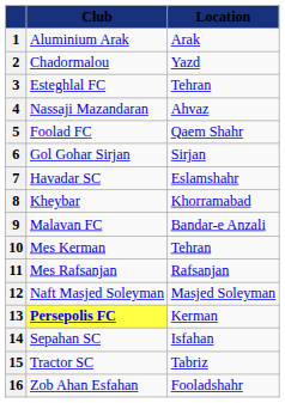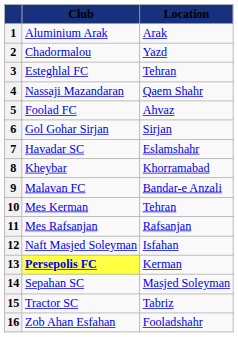 <table class="wikitable sortable" style="text-align:left">
 <tr>
 <th style="background:#17317c;"></th>
 <th style="background:#17317c;"><span>Club</span></th>
 <th style="background:#17317c;"><span>Location</span></th>
 </tr>
 <tr>
 <th>1</th>
 <td><a href='#'>Aluminium Arak</a></td>
 <td><a href='#'>Arak</a></td>
 </tr>
 <tr>
 <th>2</th>
 <td><a href='#'>Chadormalou</a></td>
 <td><a href='#'>Yazd</a></td>
 </tr>
 <tr>
 <th>3</th>
 <td><a href='#'>Esteghlal FC</a></td>
 <td><a href='#'>Tehran</a></td>
 </tr>
 <tr>
 <th>4</th>
 <td><a href='#'>Nassaji Mazandaran</a></td>
-<td><a href='#'>Ahvaz</a></td>
+<td><a href='#'>Qaem Shahr</a></td>
 </tr>
 <tr>
 <th>5</th>
 <td><a href='#'>Foolad FC</a></td>
-<td><a href='#'>Qaem Shahr</a></td>
+<td><a href='#'>Ahvaz</a></td>
 </tr>
 <tr>
 <th>6</th>
 <td><a href='#'>Gol Gohar Sirjan</a></td>
 <td><a href='#'>Sirjan</a></td>
 </tr>
 <tr>
 <th>7</th>
 <td><a href='#'>Havadar SC</a></td>
 <td><a href='#'>Eslamshahr</a></td>
 </tr>
 <tr>
 <th>8</th>
 <td><a href='#'>Kheybar</a></td>
 <td><a href='#'>Khorramabad</a></td>
 </tr>
 <tr>
 <th>9</th>
 <td><a href='#'>Malavan FC</a></td>
 <td><a href='#'>Bandar-e Anzali</a></td>
 </tr>
 <tr>
 <th>10</th>
 <td><a href='#'>Mes Kerman</a></td>
 <td><a href='#'>Tehran</a></td>
 </tr>
 <tr>
 <th>11</th>
 <td><a href='#'>Mes Rafsanjan</a></td>
 <td><a href='#'>Rafsanjan</a></td>
 </tr>
 <tr>
 <th>12</th>
 <td><a href='#'>Naft Masjed Soleyman</a></td>
-<td><a href='#'>Masjed Soleyman</a></td>
+<td><a href='#'>Isfahan</a></td>
 </tr>
 <tr>
 <th>13</th>
 <td bgcolor=#ffff44><strong><a href='#'>Persepolis FC</a></strong></td>
 <td><a href='#'>Kerman</a></td>
 </tr>
 <tr>
 <th>14</th>
 <td><a href='#'>Sepahan SC</a></td>
-<td><a href='#'>Isfahan</a></td>
+<td><a href='#'>Masjed Soleyman</a></td>
 </tr>
 <tr>
 <th>15</th>
 <td><a href='#'>Tractor SC</a></td>
 <td><a href='#'>Tabriz</a></td>
 </tr>
 <tr>
 <th>16</th>
 <td><a href='#'>Zob Ahan Esfahan</a></td>
 <td><a href='#'>Fooladshahr</a></td>
 </tr>
 </table>
